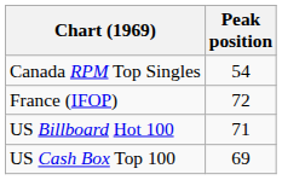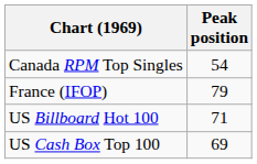 <table class="wikitable sortable">
 <tr>
 <th>Chart (1969)</th>
 <th>Peak<br>position</th>
 </tr>
 <tr>
 <td>Canada <a href='#'><em>RPM</em></a> Top Singles</td>
 <td style="text-align:center;">54</td>
 </tr>
 <tr>
 <td>France (<a href='#'>IFOP</a>)</td>
-<td align="center">72</td>
+<td align="center">79</td>
 </tr>
 <tr>
 <td>US <em><a href='#'>Billboard</a></em> <a href='#'>Hot 100</a></td>
 <td style="text-align:center;">71</td>
 </tr>
 <tr>
 <td>US <em><a href='#'>Cash Box</a></em> Top 100 </td>
 <td style="text-align:center;">69</td>
 </tr>
 </table>
